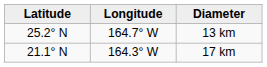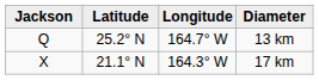 <table class="wikitable">
 <tr>
+<th width="25%" style="background:#eeeeee;">Jackson</th>
 <th width="25%" style="background:#eeeeee;">Latitude</th>
 <th width="25%" style="background:#eeeeee;">Longitude</th>
 <th width="25%" style="background:#eeeeee;">Diameter</th>
 </tr>
 <tr>
+<td align="center">Q</td>
 <td align="center">25.2° N</td>
 <td align="center">164.7° W</td>
 <td align="center">13 km</td>
 </tr>
 <tr>
+<td align="center">X</td>
 <td align="center">21.1° N</td>
 <td align="center">164.3° W</td>
 <td align="center">17 km</td>
 </tr>
 </table>
